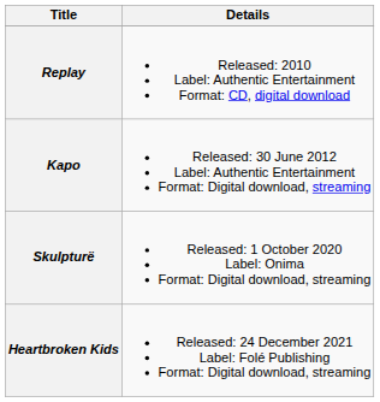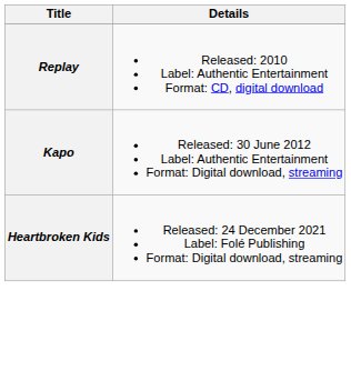 <table class="wikitable plainrowheaders" style="text-align:center;">
 <tr>
 <th scope="col">Title</th>
 <th scope="col">Details</th>
 </tr>
 <tr>
 </tr>
 <tr>
 <th scope="row"><em>Replay</em></th>
 <td><br><ul><li>Released: 2010</li><li>Label: Authentic Entertainment</li><li>Format: <a href='#'>CD</a>, <a href='#'>digital download</a></li></ul></td>
 </tr>
 <tr>
 <th scope="row"><em>Kapo</em></th>
 <td><br><ul><li>Released: 30 June 2012</li><li>Label: Authentic Entertainment</li><li>Format: Digital download, <a href='#'>streaming</a></li></ul></td>
 </tr>
 <tr>
-<th scope="row"><em>Skulpturë</em></th>
-<td><br><ul><li>Released: 1 October 2020</li><li>Label: Onima</li><li>Format: Digital download, streaming</li></ul></td>
-</tr>
-<tr>
 <th scope="row"><em>Heartbroken Kids</em></th>
 <td><br><ul><li>Released: 24 December 2021</li><li>Label: Folé Publishing</li><li>Format: Digital download, streaming</li></ul></td>
 </tr>
 </table>
